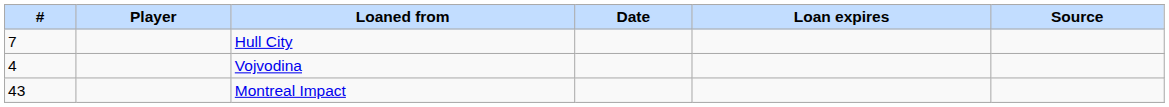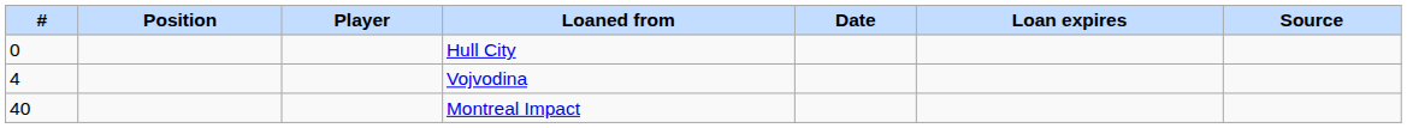 <table class="wikitable sortable" style="width:90%; text-align:center; font-size:95%; text-align:left;">
 <tr>
 <th style="background:#c2ddff;">#</th>
+<th style="background:#c2ddff;">Position</th>
 <th style="background:#c2ddff;">Player</th>
 <th style="background:#c2ddff;">Loaned from</th>
 <th style="background:#c2ddff;">Date</th>
 <th style="background:#c2ddff;">Loan expires</th>
 <th style="background:#c2ddff;">Source</th>
 </tr>
 <tr>
-<td>7</td>
+<td>0</td>
+<td></td>
 <td></td>
 <td> <a href='#'>Hull City</a></td>
 <td></td>
 <td></td>
 <td></td>
 </tr>
 <tr>
 <td>4</td>
 <td></td>
+<td></td>
 <td> <a href='#'>Vojvodina</a></td>
 <td></td>
 <td></td>
 <td></td>
 </tr>
 <tr>
-<td>43</td>
+<td>40</td>
+<td></td>
 <td></td>
 <td> <a href='#'>Montreal Impact</a></td>
 <td></td>
 <td></td>
 <td></td>
 </tr>
 </table>
